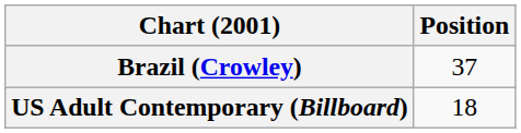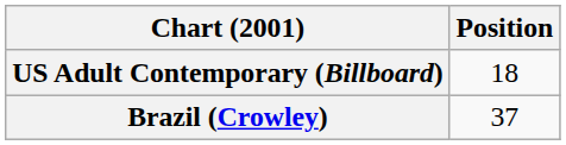 <table class="wikitable plainrowheaders" style="text-align:center">
 <tr>
 <th>Chart (2001)</th>
 <th>Position</th>
 </tr>
 <tr>
+<th scope="row">US Adult Contemporary (<em>Billboard</em>)</th>
+<td>18</td>
+</tr>
+<tr>
 <th scope="row">Brazil (<a href='#'>Crowley</a>)</th>
 <td>37</td>
 </tr>
-<tr>
-<th scope="row">US Adult Contemporary (<em>Billboard</em>)</th>
-<td>18</td>
-</tr>
 </table>
